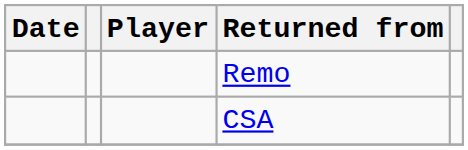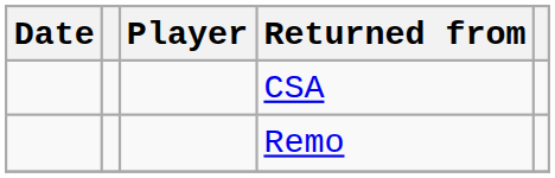 <table class="wikitable">
 <tr>
 <th>Date</th>
 <th></th>
 <th>Player</th>
 <th>Returned from</th>
 <th></th>
 </tr>
 <tr>
 <td align=center></td>
 <td align=center></td>
 <td></td>
-<td> <a href='#'>Remo</a></td>
+<td> <a href='#'>CSA</a></td>
 <td></td>
 </tr>
 <tr>
 <td align=center></td>
 <td align=center></td>
 <td></td>
-<td> <a href='#'>CSA</a></td>
+<td> <a href='#'>Remo</a></td>
 <td></td>
 </tr>
 <tr>
 </tr>
 </table>
